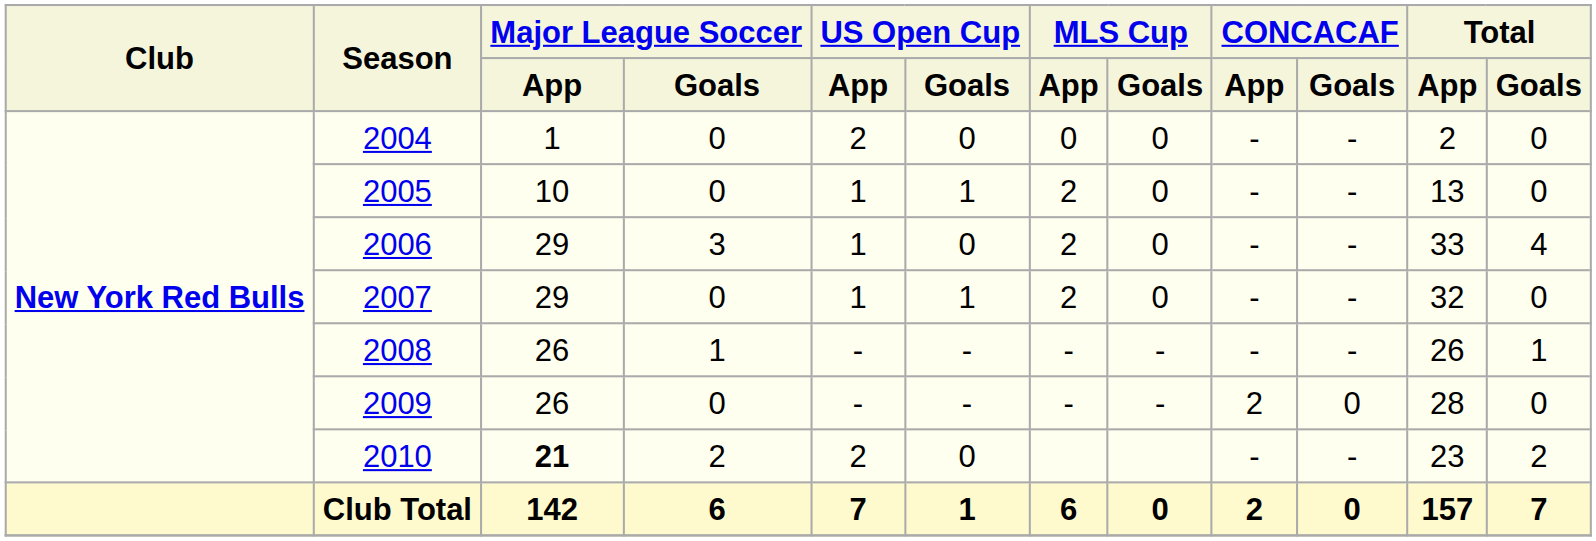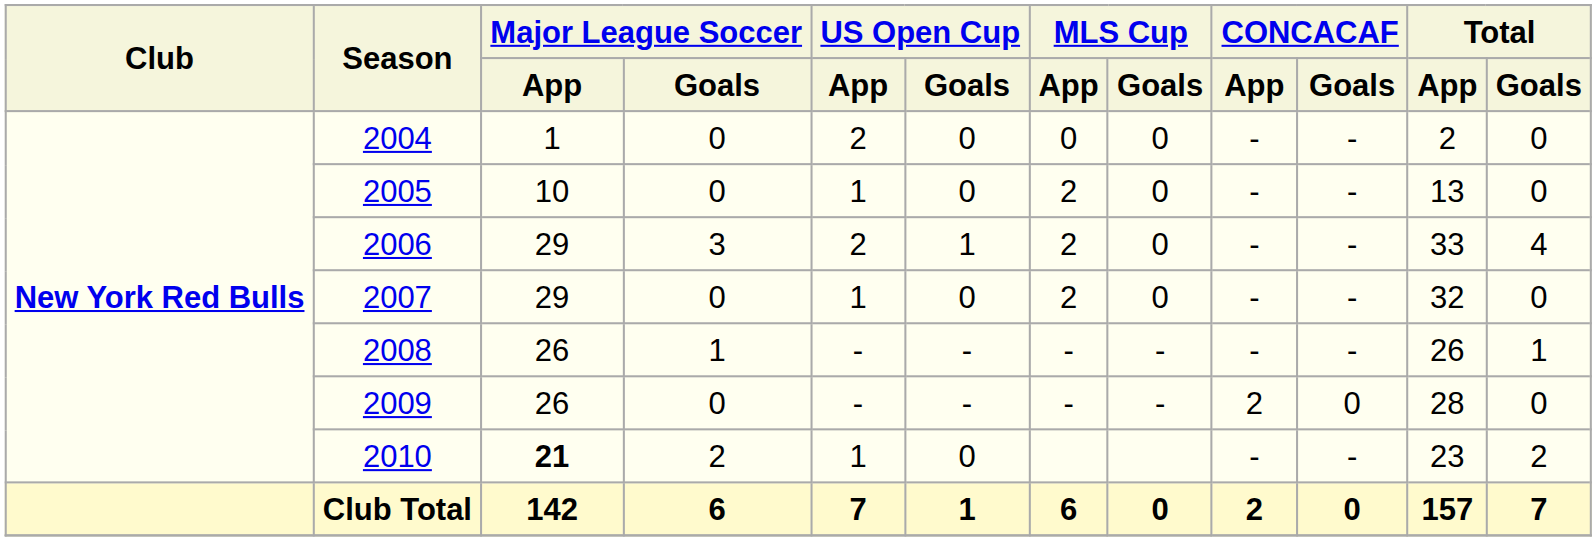 <table border=1 align=center cellpadding=4 cellspacing=2 style="background: ivory; font-size: 95%; border: 1px #aaaaaa solid; border-collapse: collapse; clear:center">
 <tr style="background:beige">
 <th rowspan="2">Club</th>
 <th rowspan="2">Season</th>
 <th colspan="2"><a href='#'>Major League Soccer</a></th>
 <th colspan="2"><a href='#'>US Open Cup</a></th>
 <th colspan="2"><a href='#'>MLS Cup</a></th>
 <th colspan="2"><a href='#'>CONCACAF</a></th>
 <th colspan="2">Total</th>
 </tr>
 <tr style="background:beige">
 <th>App</th>
 <th>Goals</th>
 <th>App</th>
 <th>Goals</th>
 <th>App</th>
 <th>Goals</th>
 <th>App</th>
 <th>Goals</th>
 <th>App</th>
 <th>Goals</th>
 </tr>
 <tr>
 <td rowspan="7" align=center valign=center><strong><a href='#'>New York Red Bulls</a></strong><br></td>
 <td align="center"><a href='#'>2004</a></td>
 <td align="center">1</td>
 <td align="center">0</td>
 <td align="center">2</td>
 <td align="center">0</td>
 <td align="center">0</td>
 <td align="center">0</td>
 <td align="center">-</td>
 <td align="center">-</td>
 <td align="center">2</td>
 <td align="center">0</td>
 </tr>
 <tr>
 <td align="center"><a href='#'>2005</a></td>
 <td align="center">10</td>
 <td align="center">0</td>
 <td align="center">1</td>
-<td align="center">1</td>
+<td align="center">0</td>
 <td align="center">2</td>
 <td align="center">0</td>
 <td align="center">-</td>
 <td align="center">-</td>
 <td align="center">13</td>
 <td align="center">0</td>
 </tr>
 <tr>
 <td align="center"><a href='#'>2006</a></td>
 <td align="center">29</td>
 <td align="center">3</td>
+<td align="center">2</td>
 <td align="center">1</td>
-<td align="center">0</td>
 <td align="center">2</td>
 <td align="center">0</td>
 <td align="center">-</td>
 <td align="center">-</td>
 <td align="center">33</td>
 <td align="center">4</td>
 </tr>
 <tr>
 <td align="center"><a href='#'>2007</a></td>
 <td align="center">29</td>
 <td align="center">0</td>
 <td align="center">1</td>
-<td align="center">1</td>
+<td align="center">0</td>
 <td align="center">2</td>
 <td align="center">0</td>
 <td align="center">-</td>
 <td align="center">-</td>
 <td align="center">32</td>
 <td align="center">0</td>
 </tr>
 <tr>
 <td align="center"><a href='#'>2008</a></td>
 <td align="center">26</td>
 <td align="center">1</td>
 <td align="center">-</td>
 <td align="center">-</td>
 <td align="center">-</td>
 <td align="center">-</td>
 <td align="center">-</td>
 <td align="center">-</td>
 <td align="center">26</td>
 <td align="center">1</td>
 </tr>
 <tr>
 <td align="center"><a href='#'>2009</a></td>
 <td align="center">26</td>
 <td align="center">0</td>
 <td align="center">-</td>
 <td align="center">-</td>
 <td align="center">-</td>
 <td align="center">-</td>
 <td align="center">2</td>
 <td align="center">0</td>
 <td align="center">28</td>
 <td align="center">0</td>
 </tr>
 <tr>
 <td align="center"><a href='#'>2010</a></td>
 <td align="center"><strong>21</strong></td>
 <td align="center">2</td>
-<td align="center">2</td>
+<td align="center">1</td>
 <td align="center">0</td>
 <td align="center"></td>
 <td align="center"></td>
 <td align="center">-</td>
 <td align="center">-</td>
 <td align="center">23</td>
 <td align="center">2</td>
 </tr>
 <tr style="background:lemonchiffon">
 <th colspan="1" align="left"></th>
 <th>Club Total</th>
 <th>142</th>
 <th>6</th>
 <th>7</th>
 <th>1</th>
 <th>6</th>
 <th>0</th>
 <th>2</th>
 <th>0</th>
 <th>157</th>
 <th>7</th>
 </tr>
 <tr>
 </tr>
 </table>
